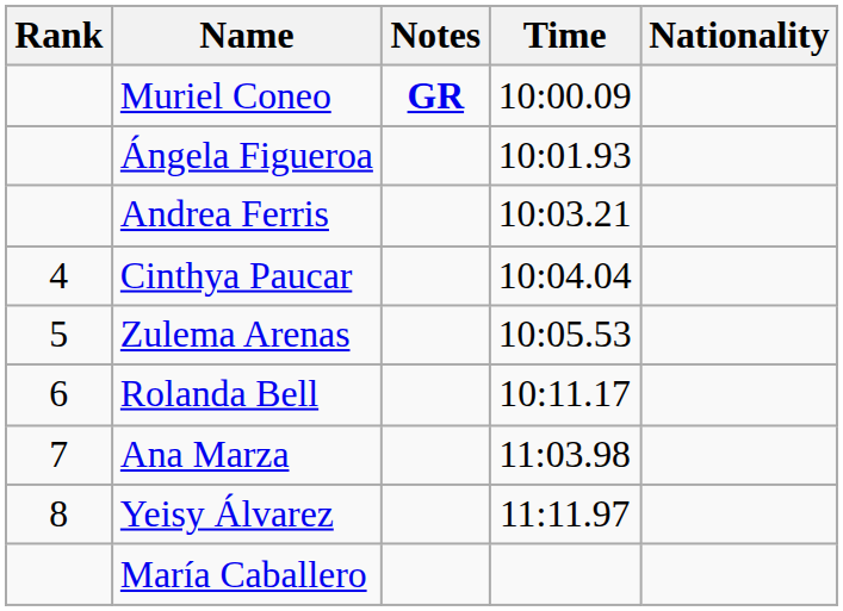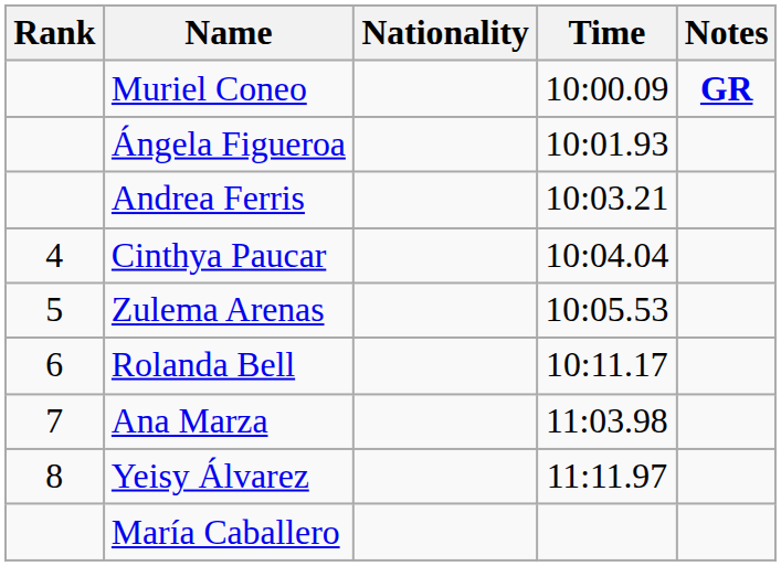 <table class="wikitable sortable" style="text-align:center">
 <tr>
 <th>Rank</th>
 <th>Name</th>
+<th>Nationality</th>
+<th>Time</th>
 <th>Notes</th>
-<th>Time</th>
-<th>Nationality</th>
 </tr>
 <tr>
 <td></td>
 <td align=left><a href='#'>Muriel Coneo</a></td>
+<td align=left></td>
+<td>10:00.09</td>
 <td><strong><a href='#'>GR</a></strong></td>
-<td>10:00.09</td>
-<td align=left></td>
 </tr>
 <tr>
 <td></td>
 <td align=left><a href='#'>Ángela Figueroa</a></td>
+<td align=left></td>
+<td>10:01.93</td>
 <td></td>
-<td>10:01.93</td>
-<td align=left></td>
 </tr>
 <tr>
 <td></td>
 <td align=left><a href='#'>Andrea Ferris</a></td>
+<td align=left></td>
+<td>10:03.21</td>
 <td></td>
-<td>10:03.21</td>
-<td align=left></td>
 </tr>
 <tr>
 <td>4</td>
 <td align=left><a href='#'>Cinthya Paucar</a></td>
+<td align=left></td>
+<td>10:04.04</td>
 <td></td>
-<td>10:04.04</td>
-<td align=left></td>
 </tr>
 <tr>
 <td>5</td>
 <td align=left><a href='#'>Zulema Arenas</a></td>
+<td align=left></td>
+<td>10:05.53</td>
 <td></td>
-<td>10:05.53</td>
-<td align=left></td>
 </tr>
 <tr>
 <td>6</td>
 <td align=left><a href='#'>Rolanda Bell</a></td>
+<td align=left></td>
+<td>10:11.17</td>
 <td></td>
-<td>10:11.17</td>
-<td align=left></td>
 </tr>
 <tr>
 <td>7</td>
 <td align=left><a href='#'>Ana Marza</a></td>
+<td align=left></td>
+<td>11:03.98</td>
 <td></td>
-<td>11:03.98</td>
-<td align=left></td>
 </tr>
 <tr>
 <td>8</td>
 <td align=left><a href='#'>Yeisy Álvarez</a></td>
+<td align=left></td>
+<td>11:11.97</td>
 <td></td>
-<td>11:11.97</td>
-<td align=left></td>
 </tr>
 <tr>
 <td></td>
 <td align=left><a href='#'>María Caballero</a></td>
+<td align=left></td>
 <td></td>
 <td></td>
-<td align=left></td>
 </tr>
 </table>
